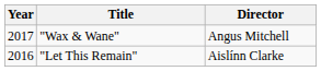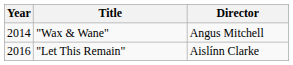 <table class="wikitable" border="1">
 <tr>
 <th>Year</th>
 <th width="200">Title</th>
 <th width="130">Director</th>
 </tr>
 <tr>
-<td>2017</td>
+<td>2014</td>
 <td>"Wax & Wane"</td>
 <td>Angus Mitchell</td>
 </tr>
 <tr>
 <td>2016</td>
 <td>"Let This Remain"</td>
 <td>Aislínn Clarke</td>
 </tr>
 </table>
